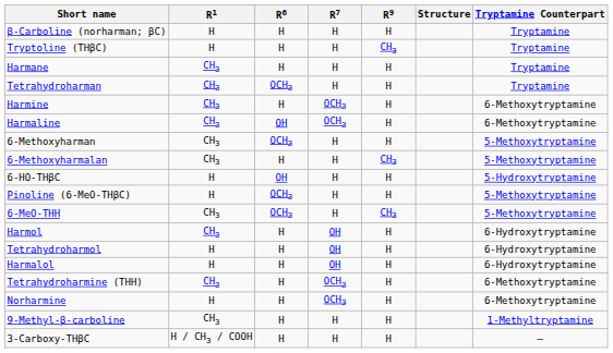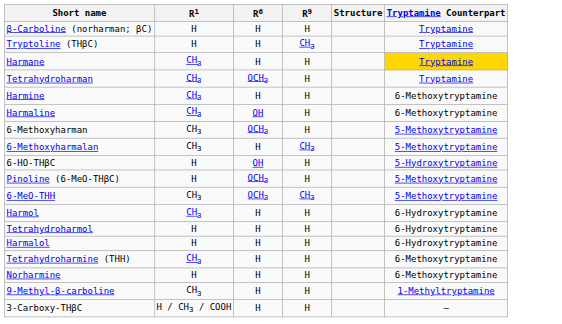 <table class="wikitable" style="text-align: center;">
 <tr>
 <th scope="col">Short name</th>
 <th scope="col" style="min-width: 5em;">R<sup>1</sup></th>
 <th scope="col" style="min-width: 5em;">R<sup>6</sup></th>
-<th scope="col" style="min-width: 5em;">R<sup>7</sup></th>
 <th scope="col" style="min-width: 5em;">R<sup>9</sup></th>
 <th scope="col" style="min-width: 5em;">Structure</th>
 <th scope="col" style="min-width: 5em;"><a href='#'>Tryptamine</a> Counterpart</th>
 </tr>
 <tr>
 <td style="text-align: left;"><a href='#'>β-Carboline</a> (norharman; βC)</td>
 <td>H</td>
 <td>H</td>
 <td>H</td>
-<td>H</td>
 <td></td>
 <td><a href='#'>Tryptamine</a></td>
 </tr>
 <tr>
 <td style="text-align: left;"><a href='#'>Tryptoline</a> (THβC)</td>
-<td>H</td>
 <td>H</td>
 <td>H</td>
 <td><a href='#'>CH<sub>3</sub></a></td>
 <td></td>
 <td><a href='#'>Tryptamine</a></td>
 </tr>
 <tr>
 <td style="text-align: left;"><a href='#'>Harmane</a></td>
 <td><a href='#'>CH<sub>3</sub></a></td>
 <td>H</td>
 <td>H</td>
-<td>H</td>
 <td></td>
-<td><a href='#'>Tryptamine</a></td>
+<td style="background: gold;"><a href='#'>Tryptamine</a></td>
 </tr>
 <tr>
 <td style="text-align: left;"><a href='#'>Tetrahydroharman</a></td>
 <td><a href='#'>CH<sub>3</sub></a></td>
 <td><a href='#'>OCH<sub>3</sub></a></td>
-<td>H</td>
 <td>H</td>
 <td></td>
 <td><a href='#'>Tryptamine</a></td>
 </tr>
 <tr>
 <td style="text-align: left;"><a href='#'>Harmine</a></td>
 <td><a href='#'>CH<sub>3</sub></a></td>
 <td>H</td>
-<td><a href='#'>OCH<sub>3</sub></a></td>
 <td>H</td>
 <td></td>
 <td>6-Methoxytryptamine</td>
 </tr>
 <tr>
 <td style="text-align: left;"><a href='#'>Harmaline</a></td>
 <td><a href='#'>CH<sub>3</sub></a></td>
 <td><a href='#'>OH</a></td>
-<td><a href='#'>OCH<sub>3</sub></a></td>
 <td>H</td>
 <td></td>
 <td>6-Methoxytryptamine</td>
 </tr>
 <tr>
 <td style="text-align: left;">6-Methoxyharman</td>
 <td>CH<sub>3</sub></td>
 <td><a href='#'>OCH<sub>3</sub></a></td>
 <td>H</td>
-<td>H</td>
 <td></td>
 <td><a href='#'>5-Methoxytryptamine</a></td>
 </tr>
 <tr>
 <td style="text-align: left;"><a href='#'>6-Methoxyharmalan</a></td>
 <td>CH<sub>3</sub></td>
-<td>H</td>
 <td>H</td>
 <td><a href='#'>CH<sub>3</sub></a></td>
 <td></td>
 <td><a href='#'>5-Methoxytryptamine</a></td>
 </tr>
 <tr>
 <td style="text-align: left;">6-HO-THβC</td>
 <td>H</td>
 <td><a href='#'>OH</a></td>
 <td>H</td>
-<td>H</td>
 <td></td>
 <td><a href='#'>5-Hydroxytryptamine</a></td>
 </tr>
 <tr>
 <td style="text-align: left;"><a href='#'>Pinoline</a> (6-MeO-THβC)</td>
 <td>H</td>
 <td><a href='#'>OCH<sub>3</sub></a></td>
 <td>H</td>
-<td>H</td>
 <td></td>
 <td><a href='#'>5-Methoxytryptamine</a></td>
 </tr>
 <tr>
 <td style="text-align: left;"><a href='#'>6-MeO-THH</a></td>
 <td>CH<sub>3</sub></td>
 <td><a href='#'>OCH<sub>3</sub></a></td>
-<td>H</td>
 <td><a href='#'>CH<sub>3</sub></a></td>
 <td></td>
 <td><a href='#'>5-Methoxytryptamine</a></td>
 </tr>
 <tr>
 <td style="text-align: left;"><a href='#'>Harmol</a></td>
 <td><a href='#'>CH<sub>3</sub></a></td>
 <td>H</td>
-<td><a href='#'>OH</a></td>
 <td>H</td>
 <td></td>
 <td>6-Hydroxytryptamine</td>
 </tr>
 <tr>
 <td style="text-align: left;"><a href='#'>Tetrahydroharmol</a></td>
 <td>H</td>
 <td>H</td>
-<td><a href='#'>OH</a></td>
 <td>H</td>
 <td></td>
 <td>6-Hydroxytryptamine</td>
 </tr>
 <tr>
 <td style="text-align: left;"><a href='#'>Harmalol</a></td>
 <td>H</td>
 <td>H</td>
-<td><a href='#'>OH</a></td>
 <td>H</td>
 <td></td>
 <td>6-Hydroxytryptamine</td>
 </tr>
 <tr>
 <td style="text-align: left;"><a href='#'>Tetrahydroharmine</a> (THH)</td>
 <td><a href='#'>CH<sub>3</sub></a></td>
 <td>H</td>
-<td><a href='#'>OCH<sub>3</sub></a></td>
 <td>H</td>
 <td></td>
 <td>6-Methoxytryptamine</td>
 </tr>
 <tr>
 <td style="text-align: left;"><a href='#'>Norharmine</a></td>
 <td>H</td>
 <td>H</td>
-<td><a href='#'>OCH<sub>3</sub></a></td>
 <td>H</td>
 <td></td>
 <td>6-Methoxytryptamine</td>
 </tr>
 <tr>
 <td style="text-align: left;"><a href='#'>9-Methyl-β-carboline</a></td>
 <td>CH<sub>3</sub></td>
-<td>H</td>
 <td>H</td>
 <td>H</td>
 <td></td>
 <td><a href='#'>1-Methyltryptamine</a></td>
 </tr>
 <tr>
 <td style="text-align: left;">3-Carboxy-THβC</td>
 <td>H / CH<sub>3</sub> / COOH</td>
 <td>H</td>
 <td>H</td>
-<td>H</td>
 <td></td>
 <td>–</td>
 </tr>
 </table>
